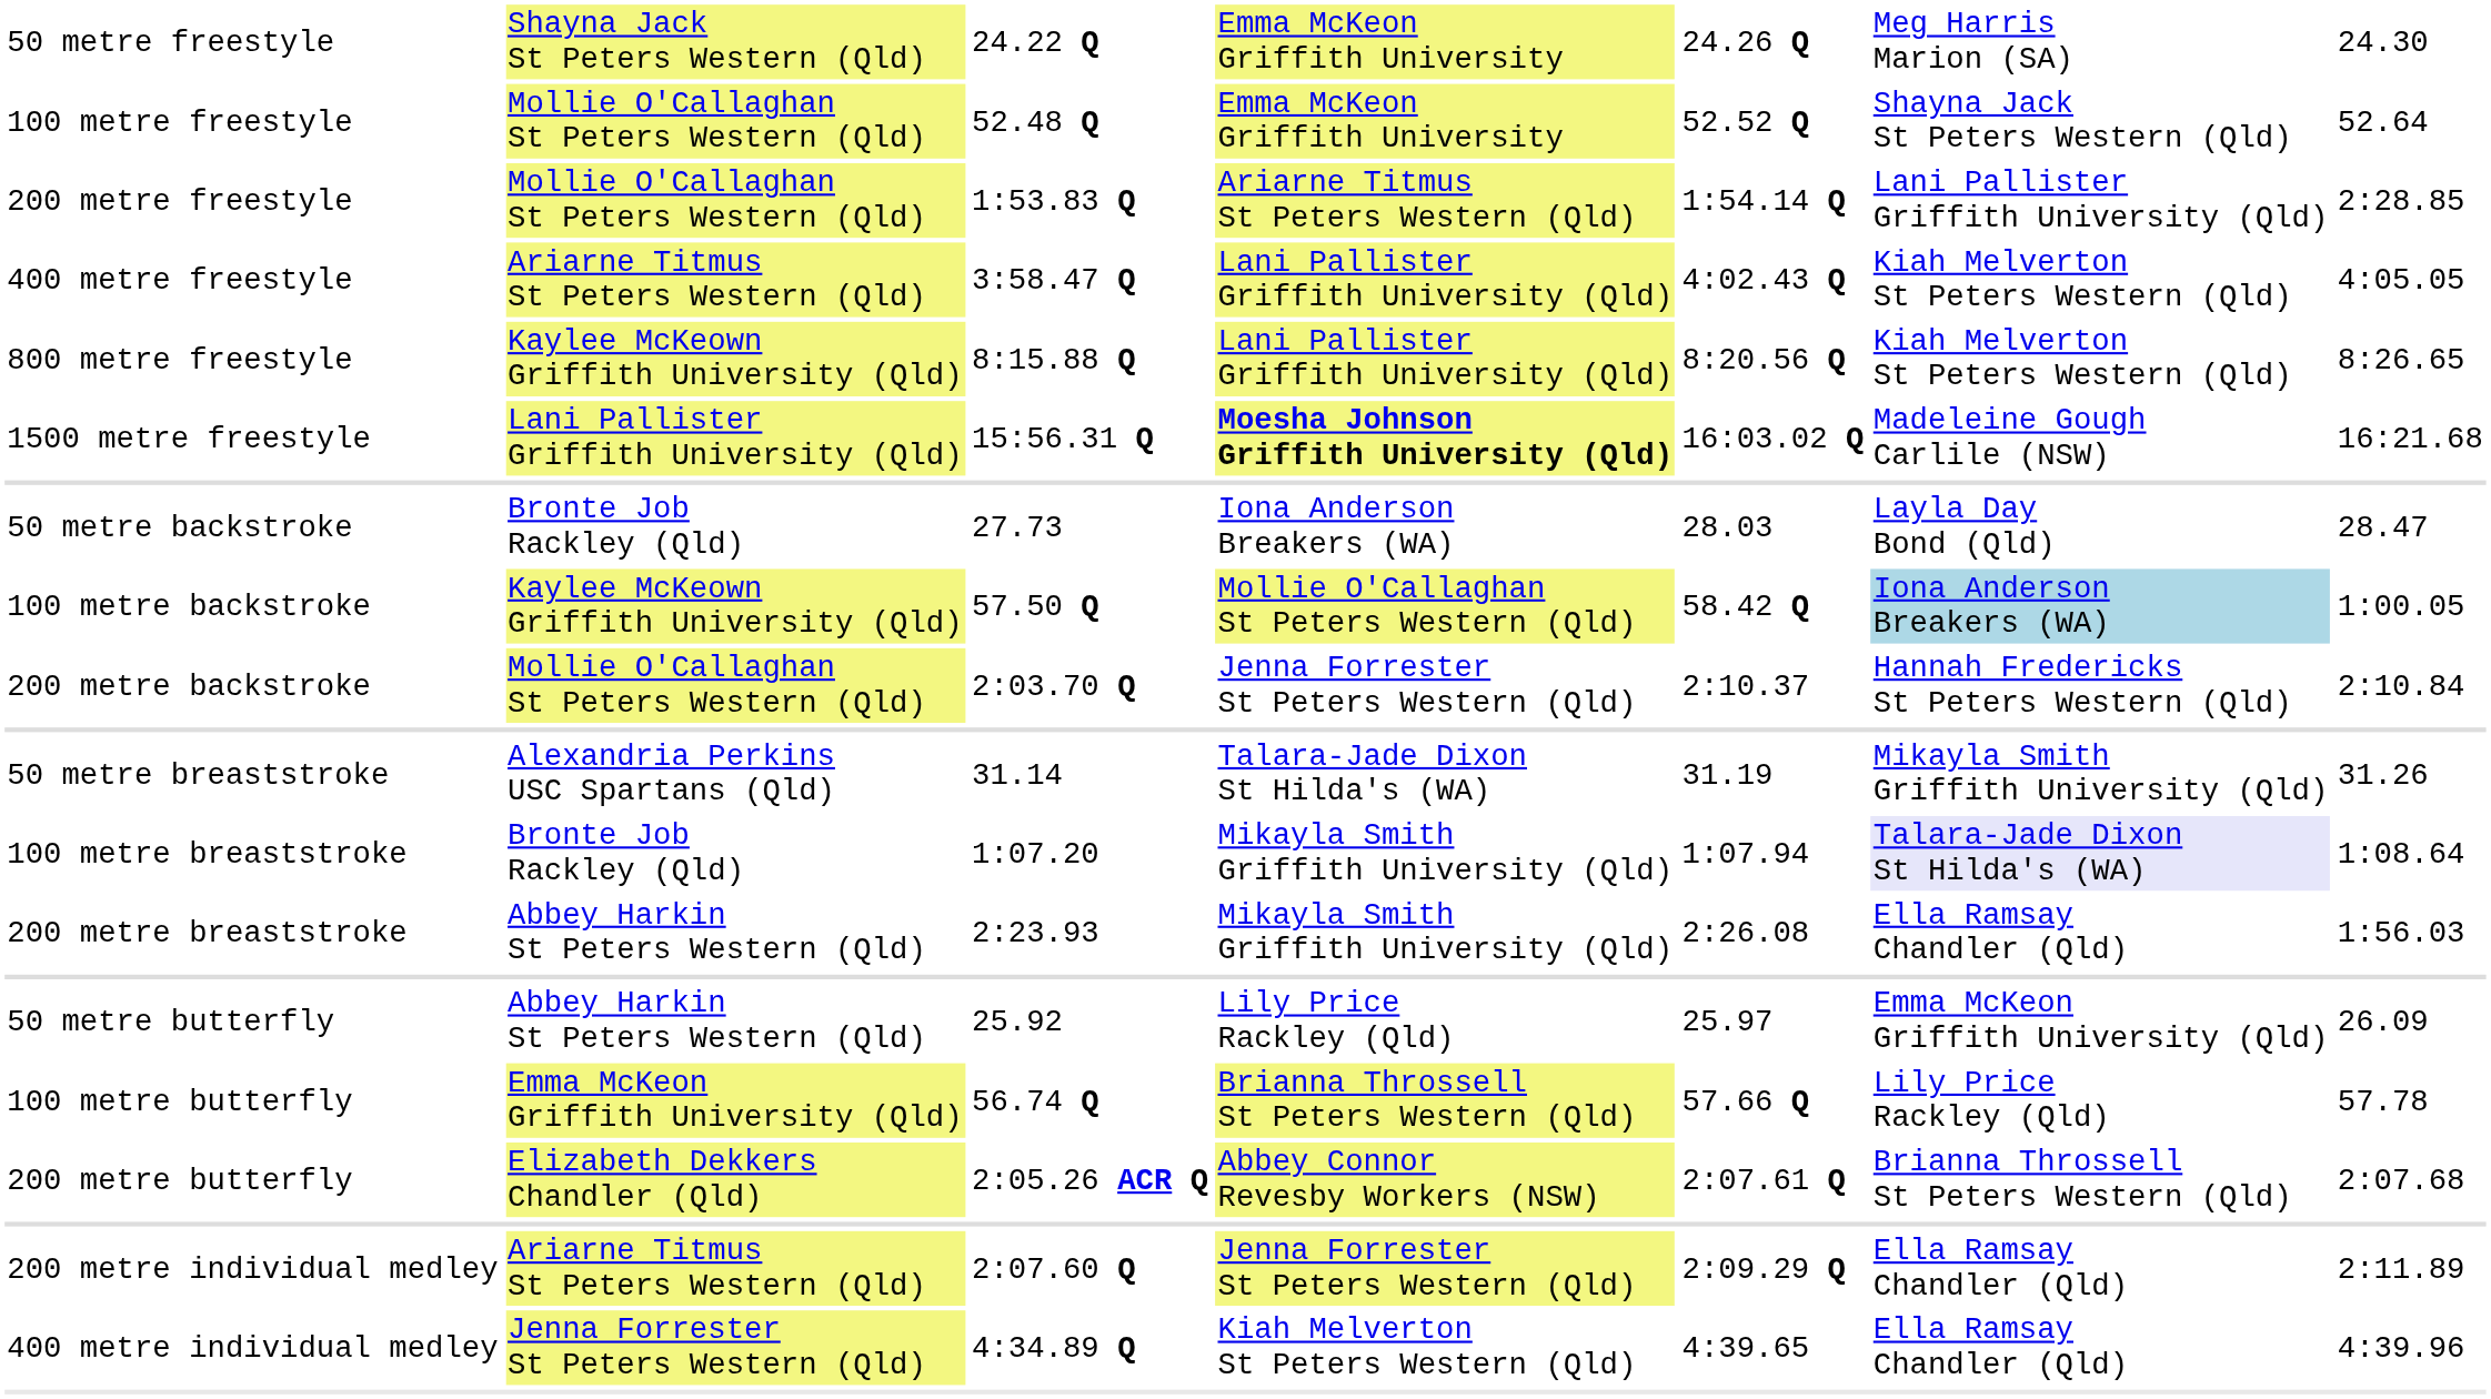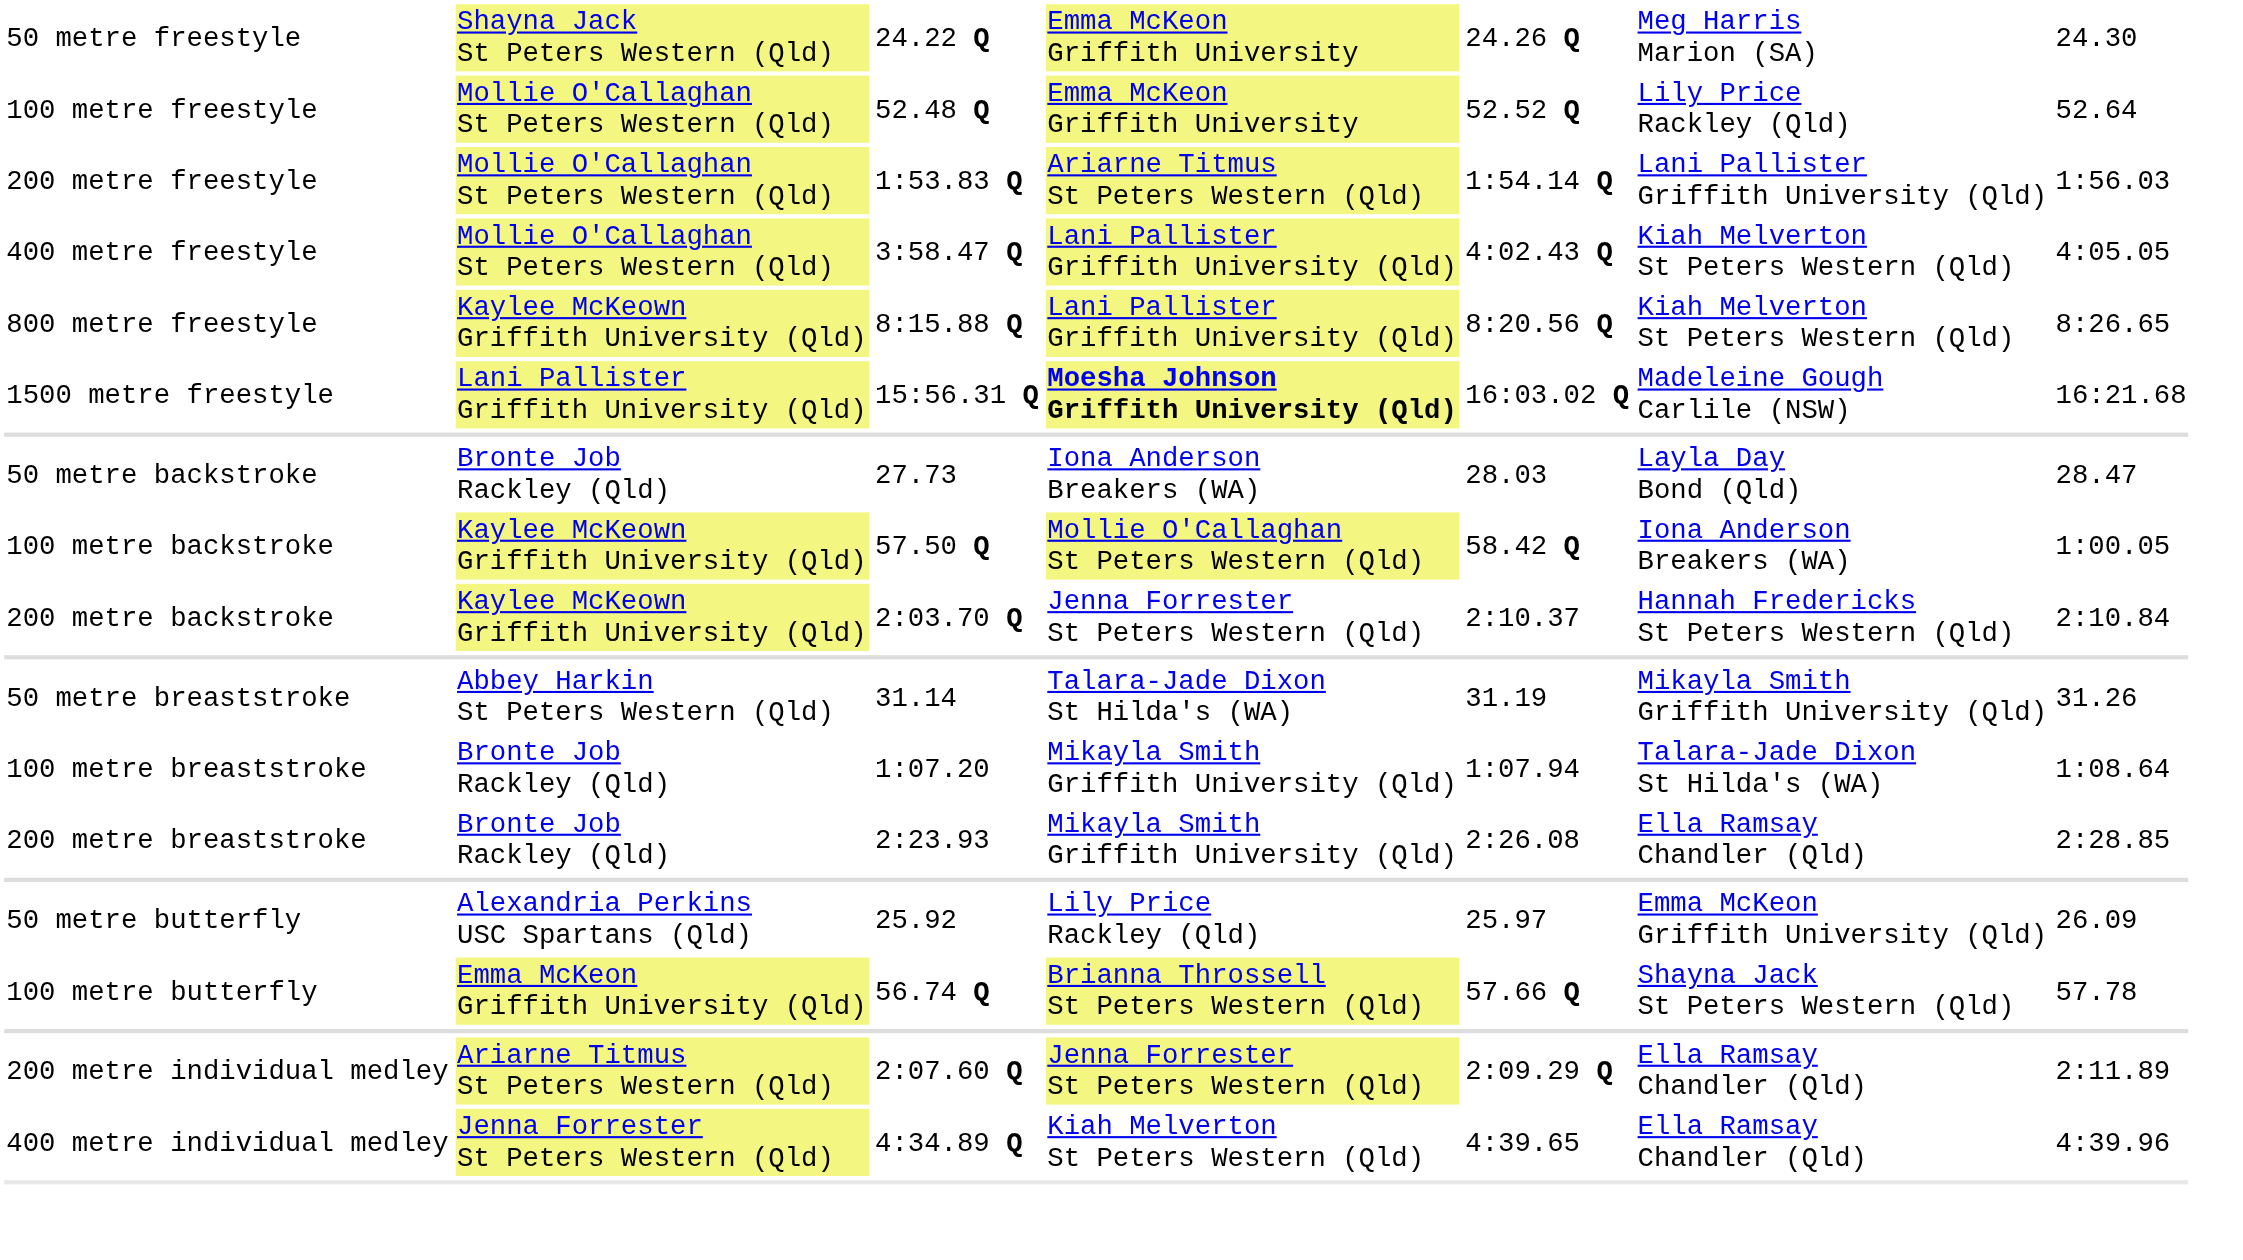 <table>
 <tr>
 <td>50 metre freestyle</td>
 <td bgcolor=#F3F781><a href='#'>Shayna Jack</a> <br> St Peters Western (Qld)</td>
 <td>24.22 <strong>Q</strong></td>
 <td bgcolor=#F3F781><a href='#'>Emma McKeon</a> <br> Griffith University</td>
 <td>24.26 <strong>Q</strong></td>
 <td><a href='#'>Meg Harris</a> <br> Marion (SA)</td>
 <td>24.30</td>
 </tr>
 <tr>
 <td>100 metre freestyle</td>
 <td bgcolor=#F3F781><a href='#'>Mollie O'Callaghan</a> <br> St Peters Western (Qld)</td>
 <td>52.48 <strong>Q</strong></td>
 <td bgcolor=#F3F781><a href='#'>Emma McKeon</a> <br> Griffith University</td>
 <td>52.52 <strong>Q</strong></td>
-<td><a href='#'>Shayna Jack</a> <br> St Peters Western (Qld)</td>
+<td><a href='#'>Lily Price</a> <br> Rackley (Qld)</td>
 <td>52.64</td>
 </tr>
 <tr>
 <td>200 metre freestyle</td>
 <td bgcolor=#F3F781><a href='#'>Mollie O'Callaghan</a> <br> St Peters Western (Qld)</td>
 <td>1:53.83 <strong>Q</strong></td>
 <td bgcolor=#F3F781><a href='#'>Ariarne Titmus</a> <br> St Peters Western (Qld)</td>
 <td>1:54.14 <strong>Q</strong></td>
 <td><a href='#'>Lani Pallister</a> <br> Griffith University (Qld)</td>
-<td>2:28.85</td>
+<td>1:56.03</td>
 </tr>
 <tr>
 <td>400 metre freestyle</td>
-<td bgcolor=#F3F781><a href='#'>Ariarne Titmus</a> <br> St Peters Western (Qld)</td>
+<td bgcolor=#F3F781><a href='#'>Mollie O'Callaghan</a> <br> St Peters Western (Qld)</td>
 <td>3:58.47 <strong>Q</strong></td>
 <td bgcolor=#F3F781><a href='#'>Lani Pallister</a> <br> Griffith University (Qld)</td>
 <td>4:02.43 <strong>Q</strong></td>
 <td><a href='#'>Kiah Melverton</a> <br> St Peters Western (Qld)</td>
 <td>4:05.05</td>
 </tr>
 <tr>
 <td>800 metre freestyle</td>
 <td bgcolor=#F3F781><a href='#'>Kaylee McKeown</a> <br> Griffith University (Qld)</td>
 <td>8:15.88 <strong>Q</strong></td>
 <td bgcolor=#F3F781><a href='#'>Lani Pallister</a> <br> Griffith University (Qld)</td>
 <td>8:20.56 <strong>Q</strong></td>
 <td><a href='#'>Kiah Melverton</a> <br> St Peters Western (Qld)</td>
 <td>8:26.65</td>
 </tr>
 <tr>
 <td>1500 metre freestyle</td>
 <td bgcolor=#F3F781><a href='#'>Lani Pallister</a> <br> Griffith University (Qld)</td>
 <td>15:56.31 <strong>Q</strong></td>
 <td bgcolor=#F3F781><strong><a href='#'>Moesha Johnson</a> <br> Griffith University (Qld)</strong></td>
 <td>16:03.02 <strong>Q</strong></td>
 <td><a href='#'>Madeleine Gough</a> <br> Carlile (NSW)</td>
 <td>16:21.68</td>
 </tr>
 <tr bgcolor=#DDDDDD>
 <td colspan=7></td>
 </tr>
 <tr>
 <td>50 metre backstroke</td>
 <td><a href='#'>Bronte Job</a> <br> Rackley (Qld)</td>
 <td>27.73</td>
 <td><a href='#'>Iona Anderson</a> <br> Breakers (WA)</td>
 <td>28.03</td>
 <td><a href='#'>Layla Day</a> <br> Bond (Qld)</td>
 <td>28.47</td>
 </tr>
 <tr>
 <td>100 metre backstroke</td>
 <td bgcolor=#F3F781><a href='#'>Kaylee McKeown</a> <br> Griffith University (Qld)</td>
 <td>57.50 <strong>Q</strong></td>
 <td bgcolor=#F3F781><a href='#'>Mollie O'Callaghan</a> <br> St Peters Western (Qld)</td>
 <td>58.42 <strong>Q</strong></td>
-<td style="background: lightblue;"><a href='#'>Iona Anderson</a> <br> Breakers (WA)</td>
+<td><a href='#'>Iona Anderson</a> <br> Breakers (WA)</td>
 <td>1:00.05</td>
 </tr>
 <tr>
 <td>200 metre backstroke</td>
-<td bgcolor=#F3F781><a href='#'>Mollie O'Callaghan</a> <br> St Peters Western (Qld)</td>
+<td bgcolor=#F3F781><a href='#'>Kaylee McKeown</a> <br> Griffith University (Qld)</td>
 <td>2:03.70 <strong>Q</strong></td>
 <td><a href='#'>Jenna Forrester</a> <br> St Peters Western (Qld)</td>
 <td>2:10.37</td>
 <td><a href='#'>Hannah Fredericks</a> <br> St Peters Western (Qld)</td>
 <td>2:10.84</td>
 </tr>
 <tr bgcolor=#DDDDDD>
 <td colspan=7></td>
 </tr>
 <tr>
 <td>50 metre breaststroke</td>
-<td><a href='#'>Alexandria Perkins</a> <br> USC Spartans (Qld)</td>
+<td><a href='#'>Abbey Harkin</a> <br> St Peters Western (Qld)</td>
 <td>31.14</td>
 <td><a href='#'>Talara-Jade Dixon</a> <br> St Hilda's (WA)</td>
 <td>31.19</td>
 <td><a href='#'>Mikayla Smith</a> <br> Griffith University (Qld)</td>
 <td>31.26</td>
 </tr>
 <tr>
 <td>100 metre breaststroke</td>
 <td><a href='#'>Bronte Job</a> <br> Rackley (Qld)</td>
 <td>1:07.20</td>
 <td><a href='#'>Mikayla Smith</a> <br> Griffith University (Qld)</td>
 <td>1:07.94</td>
-<td style="background: lavender;"><a href='#'>Talara-Jade Dixon</a> <br> St Hilda's (WA)</td>
+<td><a href='#'>Talara-Jade Dixon</a> <br> St Hilda's (WA)</td>
 <td>1:08.64</td>
 </tr>
 <tr>
 <td>200 metre breaststroke</td>
-<td><a href='#'>Abbey Harkin</a> <br> St Peters Western (Qld)</td>
+<td><a href='#'>Bronte Job</a> <br> Rackley (Qld)</td>
 <td>2:23.93</td>
 <td><a href='#'>Mikayla Smith</a> <br> Griffith University (Qld)</td>
 <td>2:26.08</td>
 <td><a href='#'>Ella Ramsay</a> <br> Chandler (Qld)</td>
-<td>1:56.03</td>
+<td>2:28.85</td>
 </tr>
 <tr bgcolor=#DDDDDD>
 <td colspan=7></td>
 </tr>
 <tr>
 <td>50 metre butterfly</td>
-<td><a href='#'>Abbey Harkin</a> <br> St Peters Western (Qld)</td>
+<td><a href='#'>Alexandria Perkins</a> <br> USC Spartans (Qld)</td>
 <td>25.92</td>
 <td><a href='#'>Lily Price</a> <br> Rackley (Qld)</td>
 <td>25.97</td>
 <td><a href='#'>Emma McKeon</a> <br> Griffith University (Qld)</td>
 <td>26.09</td>
 </tr>
 <tr>
 <td>100 metre butterfly</td>
 <td bgcolor=#F3F781><a href='#'>Emma McKeon</a> <br> Griffith University (Qld)</td>
 <td>56.74 <strong>Q</strong></td>
 <td bgcolor=#F3F781><a href='#'>Brianna Throssell</a> <br> St Peters Western (Qld)</td>
 <td>57.66 <strong>Q</strong></td>
-<td><a href='#'>Lily Price</a> <br> Rackley (Qld)</td>
+<td><a href='#'>Shayna Jack</a> <br> St Peters Western (Qld)</td>
 <td>57.78</td>
-</tr>
-<tr>
-<td>200 metre butterfly</td>
-<td bgcolor=#F3F781><a href='#'>Elizabeth Dekkers</a> <br> Chandler (Qld)</td>
-<td>2:05.26 <strong><a href='#'>ACR</a></strong> <strong>Q</strong></td>
-<td bgcolor=#F3F781><a href='#'>Abbey Connor</a> <br> Revesby Workers (NSW)</td>
-<td>2:07.61 <strong>Q</strong></td>
-<td><a href='#'>Brianna Throssell</a> <br> St Peters Western (Qld)</td>
-<td>2:07.68</td>
 </tr>
 <tr bgcolor=#DDDDDD>
 <td colspan=7></td>
 </tr>
 <tr>
 <td>200 metre individual medley</td>
 <td bgcolor=#F3F781><a href='#'>Ariarne Titmus</a> <br> St Peters Western (Qld)</td>
 <td>2:07.60 <strong>Q</strong></td>
 <td bgcolor=#F3F781><a href='#'>Jenna Forrester</a> <br> St Peters Western (Qld)</td>
 <td>2:09.29 <strong>Q</strong></td>
 <td><a href='#'>Ella Ramsay</a> <br> Chandler (Qld)</td>
 <td>2:11.89</td>
 </tr>
 <tr>
 <td>400 metre individual medley</td>
 <td bgcolor=#F3F781><a href='#'>Jenna Forrester</a> <br> St Peters Western (Qld)</td>
 <td>4:34.89 <strong>Q</strong></td>
 <td><a href='#'>Kiah Melverton</a> <br> St Peters Western (Qld)</td>
 <td>4:39.65</td>
 <td><a href='#'>Ella Ramsay</a> <br> Chandler (Qld)</td>
 <td>4:39.96</td>
 </tr>
 <tr bgcolor= e8e8e8>
 <td colspan=7></td>
 </tr>
 </table>
